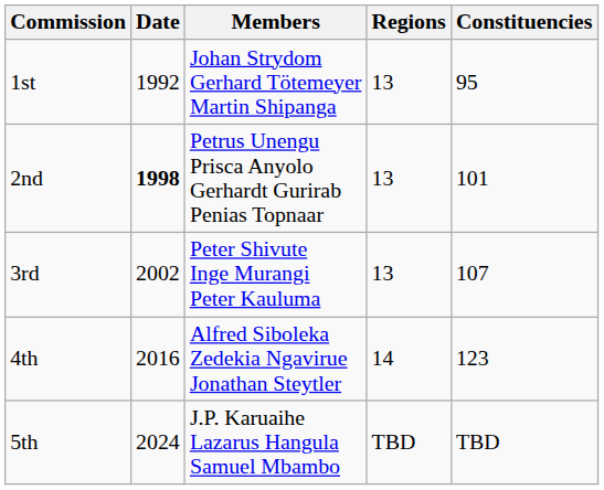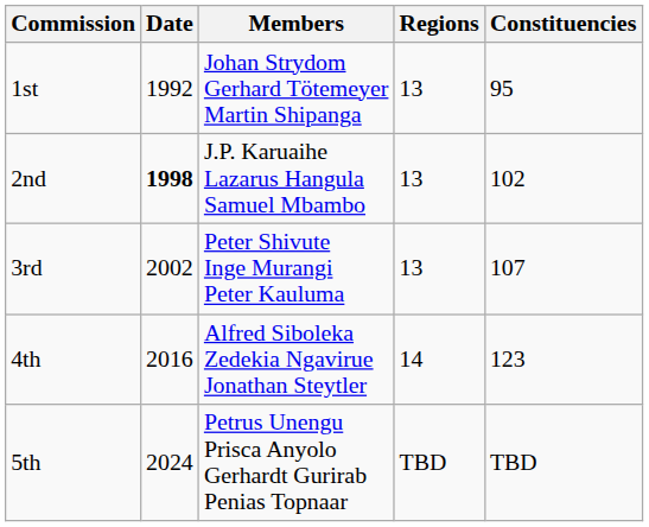 <table class="wikitable sortable">
 <tr>
 <th>Commission</th>
 <th>Date</th>
 <th>Members</th>
 <th>Regions</th>
 <th>Constituencies</th>
 </tr>
 <tr>
 <td>1st</td>
 <td>1992</td>
 <td><a href='#'>Johan Strydom</a><br><a href='#'>Gerhard Tötemeyer</a><br><a href='#'>Martin Shipanga</a></td>
 <td>13</td>
 <td>95</td>
 </tr>
 <tr>
 <td>2nd</td>
 <td><strong>1998</strong></td>
-<td><a href='#'>Petrus Unengu</a><br>Prisca Anyolo<br>Gerhardt Gurirab<br>Penias Topnaar</td>
+<td>J.P. Karuaihe<br><a href='#'>Lazarus Hangula</a><br><a href='#'>Samuel Mbambo</a></td>
 <td>13</td>
-<td>101</td>
+<td>102</td>
 </tr>
 <tr>
 <td>3rd</td>
 <td>2002</td>
 <td><a href='#'>Peter Shivute</a><br><a href='#'>Inge Murangi</a><br><a href='#'>Peter Kauluma</a></td>
 <td>13</td>
 <td>107</td>
 </tr>
 <tr>
 <td>4th</td>
 <td>2016</td>
 <td><a href='#'>Alfred Siboleka</a><br><a href='#'>Zedekia Ngavirue</a><br><a href='#'>Jonathan Steytler</a></td>
 <td>14</td>
 <td>123</td>
 </tr>
 <tr>
 <td>5th</td>
 <td>2024</td>
-<td>J.P. Karuaihe<br><a href='#'>Lazarus Hangula</a><br><a href='#'>Samuel Mbambo</a></td>
+<td><a href='#'>Petrus Unengu</a><br>Prisca Anyolo<br>Gerhardt Gurirab<br>Penias Topnaar</td>
 <td>TBD</td>
 <td>TBD</td>
 </tr>
 </table>
